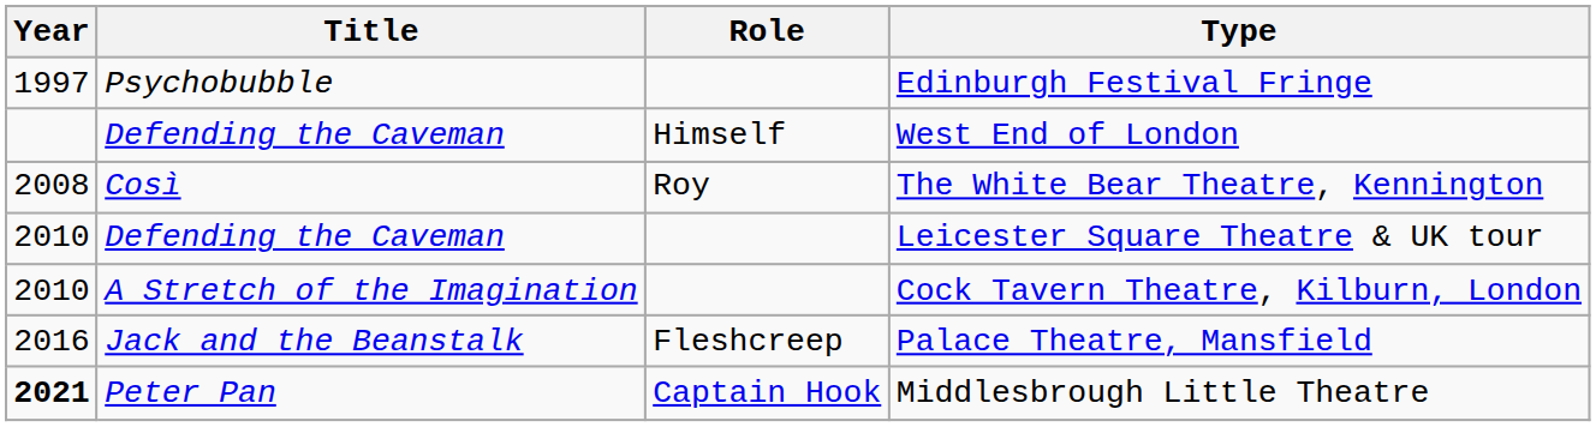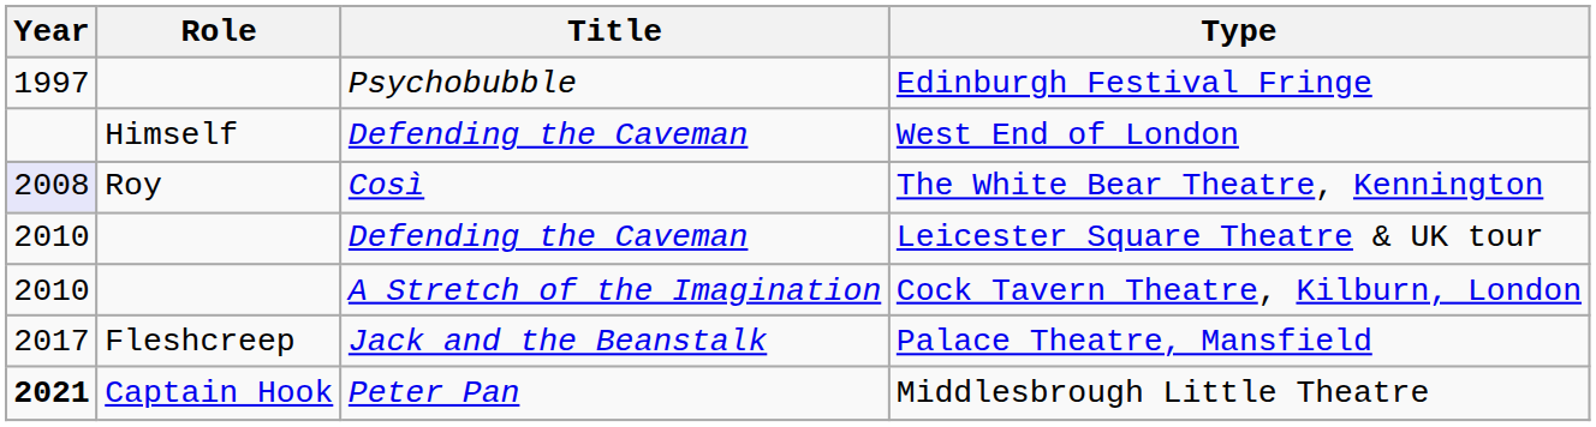 <table class="wikitable">
 <tr>
 <th>Year</th>
+<th>Role</th>
 <th>Title</th>
-<th>Role</th>
 <th>Type</th>
 </tr>
 <tr>
 <td>1997</td>
+<td></td>
 <td><em>Psychobubble</em></td>
-<td></td>
 <td><a href='#'>Edinburgh Festival Fringe</a></td>
 </tr>
 <tr>
 <td></td>
+<td>Himself</td>
 <td><em><a href='#'>Defending the Caveman</a></em></td>
-<td>Himself</td>
 <td><a href='#'>West End of London</a></td>
 </tr>
 <tr>
-<td>2008</td>
+<td style="background: lavender;">2008</td>
+<td>Roy</td>
 <td><em><a href='#'>Così</a></em></td>
-<td>Roy</td>
 <td><a href='#'>The White Bear Theatre</a>, <a href='#'>Kennington</a></td>
 </tr>
 <tr>
 <td>2010</td>
+<td></td>
 <td><em><a href='#'>Defending the Caveman</a></em></td>
-<td></td>
 <td><a href='#'>Leicester Square Theatre</a> & UK tour</td>
 </tr>
 <tr>
 <td>2010</td>
+<td></td>
 <td><em><a href='#'>A Stretch of the Imagination</a></em></td>
-<td></td>
 <td><a href='#'>Cock Tavern Theatre</a>, <a href='#'>Kilburn, London</a></td>
 </tr>
 <tr>
-<td>2016</td>
+<td>2017</td>
+<td>Fleshcreep</td>
 <td><em><a href='#'>Jack and the Beanstalk</a></em></td>
-<td>Fleshcreep</td>
 <td><a href='#'>Palace Theatre, Mansfield</a></td>
 </tr>
 <tr>
 <td><strong>2021</strong></td>
+<td><a href='#'>Captain Hook</a></td>
 <td><em><a href='#'>Peter Pan</a></em></td>
-<td><a href='#'>Captain Hook</a></td>
 <td>Middlesbrough Little Theatre</td>
 </tr>
 </table>
